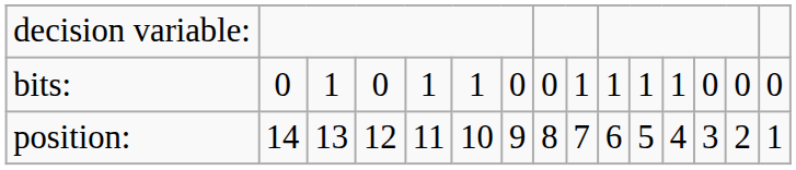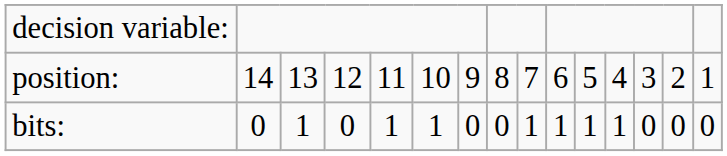 <table class="wikitable" style="margin-left: auto; margin-right: auto; border: none; text-align:center;">
 <tr>
 <td>decision variable:</td>
 <td colspan="6"></td>
 <td colspan="2"></td>
 <td colspan="5"></td>
 <td></td>
+</tr>
+<tr>
+<td style="text-align:left">position:</td>
+<td>14</td>
+<td>13</td>
+<td>12</td>
+<td>11</td>
+<td>10</td>
+<td>9</td>
+<td>8</td>
+<td>7</td>
+<td>6</td>
+<td>5</td>
+<td>4</td>
+<td>3</td>
+<td>2</td>
+<td>1</td>
 </tr>
 <tr>
 <td style="text-align:left">bits:</td>
 <td>0</td>
 <td>1</td>
 <td>0</td>
 <td>1</td>
 <td>1</td>
 <td>0</td>
 <td>0</td>
 <td>1</td>
 <td>1</td>
 <td>1</td>
 <td>1</td>
 <td>0</td>
 <td>0</td>
 <td>0</td>
 </tr>
-<tr>
-<td style="text-align:left">position:</td>
-<td>14</td>
-<td>13</td>
-<td>12</td>
-<td>11</td>
-<td>10</td>
-<td>9</td>
-<td>8</td>
-<td>7</td>
-<td>6</td>
-<td>5</td>
-<td>4</td>
-<td>3</td>
-<td>2</td>
-<td>1</td>
-</tr>
 </table>
